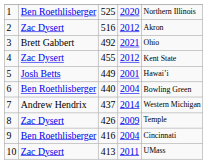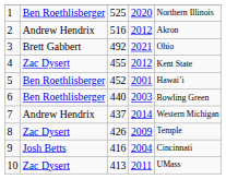 <table class="wikitable">
 <tr>
 </tr>
 <tr>
 <td>1</td>
 <td><a href='#'>Ben Roethlisberger</a></td>
 <td>525</td>
 <td><a href='#'>2020</a></td>
 <td style="font-size:80%;">Northern Illinois</td>
 </tr>
 <tr>
 <td>2</td>
-<td><a href='#'>Zac Dysert</a></td>
+<td>Andrew Hendrix</td>
 <td>516</td>
 <td><a href='#'>2012</a></td>
 <td style="font-size:80%;">Akron</td>
 </tr>
 <tr>
 <td>3</td>
 <td>Brett Gabbert</td>
 <td>492</td>
 <td><a href='#'>2021</a></td>
 <td style="font-size:80%;">Ohio</td>
 </tr>
 <tr>
 <td>4</td>
 <td><a href='#'>Zac Dysert</a></td>
 <td>455</td>
 <td><a href='#'>2012</a></td>
 <td style="font-size:80%;">Kent State</td>
 </tr>
 <tr>
 <td>5</td>
-<td><a href='#'>Josh Betts</a></td>
-<td>449</td>
+<td><a href='#'>Ben Roethlisberger</a></td>
+<td>452</td>
 <td><a href='#'>2001</a></td>
 <td style="font-size:80%;">Hawai’i</td>
 </tr>
 <tr>
 <td>6</td>
 <td><a href='#'>Ben Roethlisberger</a></td>
 <td>440</td>
-<td><a href='#'>2004</a></td>
+<td><a href='#'>2003</a></td>
 <td style="font-size:80%;">Bowling Green</td>
 </tr>
 <tr>
 <td>7</td>
 <td>Andrew Hendrix</td>
 <td>437</td>
 <td><a href='#'>2014</a></td>
 <td style="font-size:80%;">Western Michigan</td>
 </tr>
 <tr>
 <td>8</td>
 <td><a href='#'>Zac Dysert</a></td>
 <td>426</td>
 <td><a href='#'>2009</a></td>
 <td style="font-size:80%;">Temple</td>
 </tr>
 <tr>
 <td>9</td>
-<td><a href='#'>Ben Roethlisberger</a></td>
+<td><a href='#'>Josh Betts</a></td>
 <td>416</td>
 <td><a href='#'>2004</a></td>
 <td style="font-size:80%;">Cincinnati</td>
 </tr>
 <tr>
 <td>10</td>
 <td><a href='#'>Zac Dysert</a></td>
 <td>413</td>
 <td><a href='#'>2011</a></td>
 <td style="font-size:80%;">UMass</td>
 </tr>
 </table>
